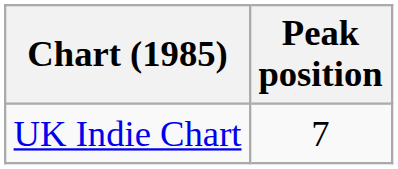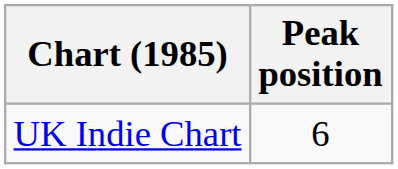 <table class="wikitable sortable">
 <tr>
 <th scope="col">Chart (1985)</th>
 <th scope="col">Peak<br>position</th>
 </tr>
 <tr>
 <td><a href='#'>UK Indie Chart</a></td>
-<td style="text-align:center;">7</td>
+<td style="text-align:center;">6</td>
 </tr>
 </table>
